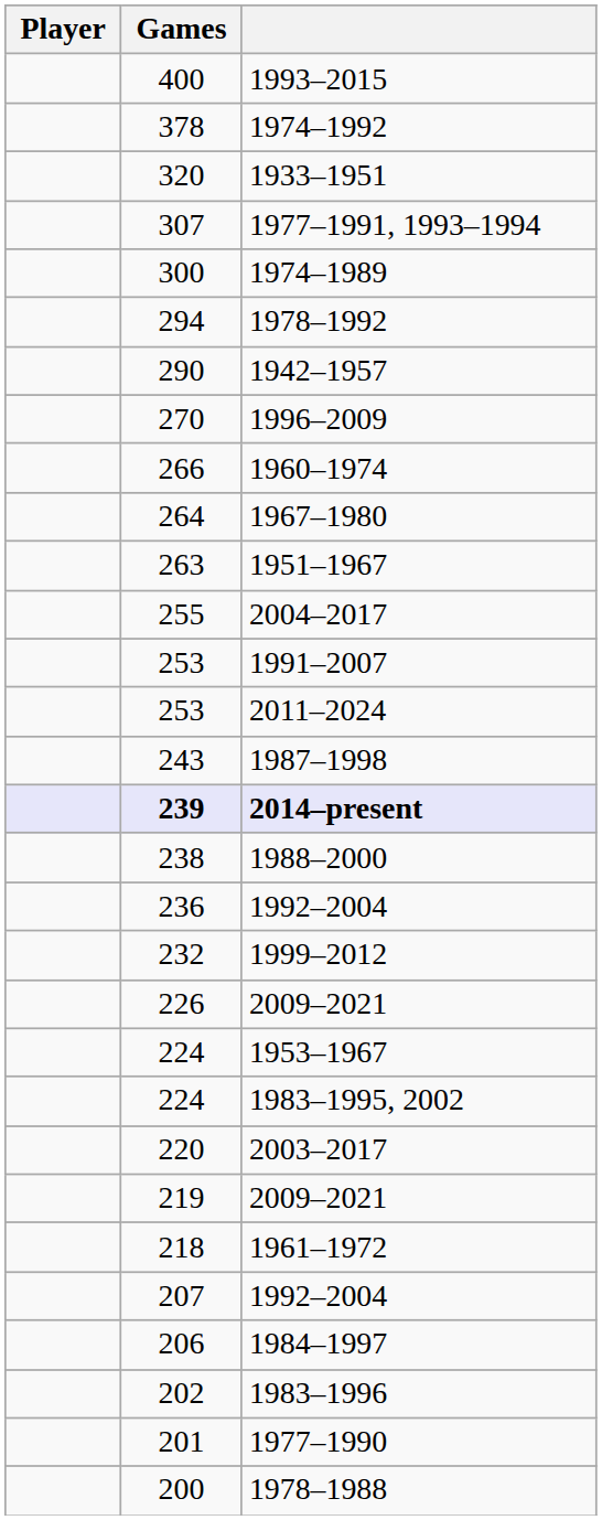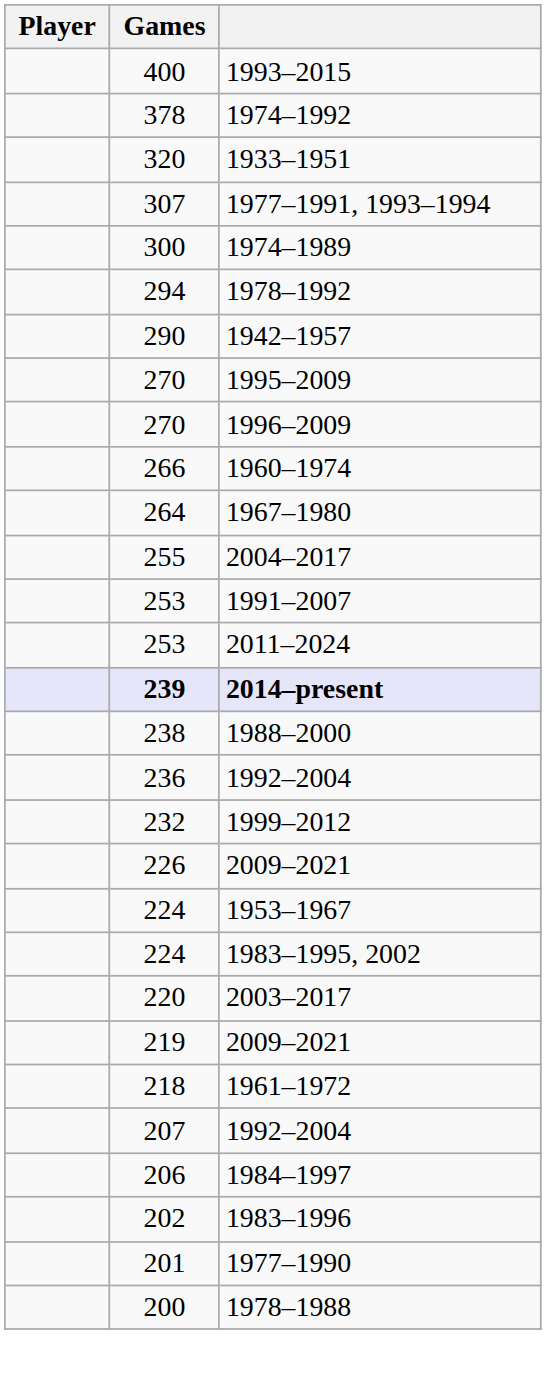 <table class="wikitable sortable" width=35%>
 <tr>
 <th>Player</th>
 <th>Games</th>
 <th></th>
 </tr>
 <tr>
 <td></td>
 <td align=center>400</td>
 <td>1993–2015</td>
 </tr>
 <tr>
 <td></td>
 <td align=center>378</td>
 <td>1974–1992</td>
 </tr>
 <tr>
 <td></td>
 <td align=center>320</td>
 <td>1933–1951</td>
 </tr>
 <tr>
 <td></td>
 <td align=center>307</td>
 <td>1977–1991, 1993–1994</td>
 </tr>
 <tr>
 <td></td>
 <td align=center>300</td>
 <td>1974–1989</td>
 </tr>
 <tr>
 <td></td>
 <td align=center>294</td>
 <td>1978–1992</td>
 </tr>
 <tr>
 <td></td>
 <td align=center>290</td>
 <td>1942–1957</td>
 </tr>
 <tr>
 <td></td>
 <td align=center>270</td>
+<td>1995–2009</td>
+</tr>
+<tr>
+<td></td>
+<td align=center>270</td>
 <td>1996–2009</td>
 </tr>
 <tr>
 <td></td>
 <td align=center>266</td>
 <td>1960–1974</td>
 </tr>
 <tr>
 <td></td>
 <td align=center>264</td>
 <td>1967–1980</td>
-</tr>
-<tr>
-<td></td>
-<td align=center>263</td>
-<td>1951–1967</td>
 </tr>
 <tr>
 <td></td>
 <td align=center>255</td>
 <td>2004–2017</td>
 </tr>
 <tr>
 <td></td>
 <td align=center>253</td>
 <td>1991–2007</td>
 </tr>
 <tr>
 <td></td>
 <td align=center>253</td>
 <td>2011–2024</td>
-</tr>
-<tr>
-<td></td>
-<td align=center>243</td>
-<td>1987–1998</td>
 </tr>
 <tr style=background:#E6E6FA>
 <td><strong></strong></td>
 <td align=center><strong>239</strong></td>
 <td><strong>2014–present</strong></td>
 </tr>
 <tr>
 <td></td>
 <td align=center>238</td>
 <td>1988–2000</td>
 </tr>
 <tr>
 <td></td>
 <td align=center>236</td>
 <td>1992–2004</td>
 </tr>
 <tr>
 <td></td>
 <td align=center>232</td>
 <td>1999–2012</td>
 </tr>
 <tr>
 <td></td>
 <td align=center>226</td>
 <td>2009–2021</td>
 </tr>
 <tr>
 <td></td>
 <td align=center>224</td>
 <td>1953–1967</td>
 </tr>
 <tr>
 <td></td>
 <td align=center>224</td>
 <td>1983–1995, 2002</td>
 </tr>
 <tr>
 <td></td>
 <td align=center>220</td>
 <td>2003–2017</td>
 </tr>
 <tr>
 <td></td>
 <td align=center>219</td>
 <td>2009–2021</td>
 </tr>
 <tr>
 <td></td>
 <td align=center>218</td>
 <td>1961–1972</td>
 </tr>
 <tr>
 <td></td>
 <td align=center>207</td>
 <td>1992–2004</td>
 </tr>
 <tr>
 <td></td>
 <td align=center>206</td>
 <td>1984–1997</td>
 </tr>
 <tr>
 <td></td>
 <td align=center>202</td>
 <td>1983–1996</td>
 </tr>
 <tr>
 <td></td>
 <td align=center>201</td>
 <td>1977–1990</td>
 </tr>
 <tr>
 <td></td>
 <td align=center>200</td>
 <td>1978–1988</td>
 </tr>
 </table>
